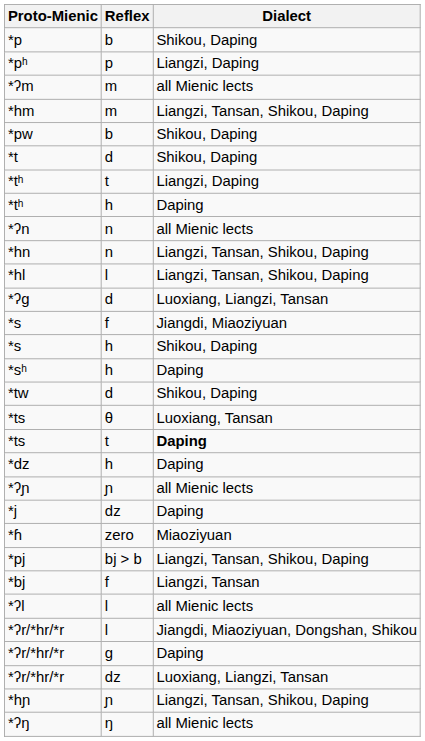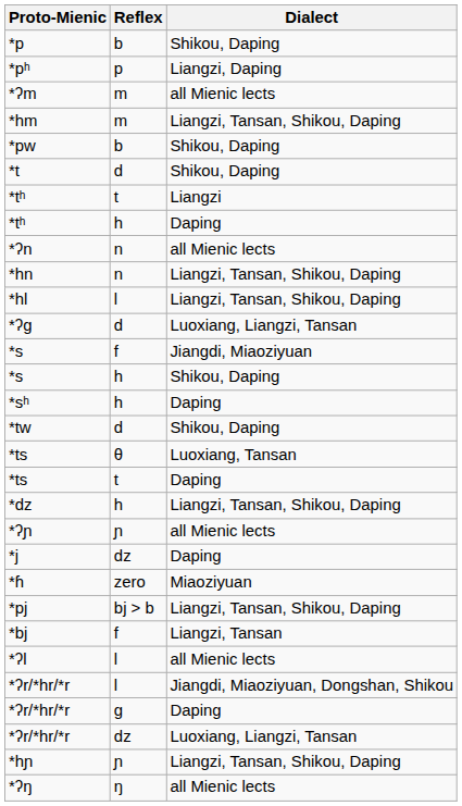 <table class="wikitable sortable">
 <tr>
 <th>Proto-Mienic</th>
 <th>Reflex</th>
 <th>Dialect</th>
 </tr>
 <tr>
 <td>*p</td>
 <td>b</td>
 <td>Shikou, Daping</td>
 </tr>
 <tr>
 <td>*pʰ</td>
 <td>p</td>
 <td>Liangzi, Daping</td>
 </tr>
 <tr>
 <td>*ʔm</td>
 <td>m</td>
 <td>all Mienic lects</td>
 </tr>
 <tr>
 <td>*hm</td>
 <td>m</td>
 <td>Liangzi, Tansan, Shikou, Daping</td>
 </tr>
 <tr>
 <td>*pw</td>
 <td>b</td>
 <td>Shikou, Daping</td>
 </tr>
 <tr>
 <td>*t</td>
 <td>d</td>
 <td>Shikou, Daping</td>
 </tr>
 <tr>
 <td>*tʰ</td>
 <td>t</td>
-<td>Liangzi, Daping</td>
+<td>Liangzi</td>
 </tr>
 <tr>
 <td>*tʰ</td>
 <td>h</td>
 <td>Daping</td>
 </tr>
 <tr>
 <td>*ʔn</td>
 <td>n</td>
 <td>all Mienic lects</td>
 </tr>
 <tr>
 <td>*hn</td>
 <td>n</td>
 <td>Liangzi, Tansan, Shikou, Daping</td>
 </tr>
 <tr>
 <td>*hl</td>
 <td>l</td>
 <td>Liangzi, Tansan, Shikou, Daping</td>
 </tr>
 <tr>
 <td>*ʔg</td>
 <td>d</td>
 <td>Luoxiang, Liangzi, Tansan</td>
 </tr>
 <tr>
 <td>*s</td>
 <td>f</td>
 <td>Jiangdi, Miaoziyuan</td>
 </tr>
 <tr>
 <td>*s</td>
 <td>h</td>
 <td>Shikou, Daping</td>
 </tr>
 <tr>
 <td>*sʰ</td>
 <td>h</td>
 <td>Daping</td>
 </tr>
 <tr>
 <td>*tw</td>
 <td>d</td>
 <td>Shikou, Daping</td>
 </tr>
 <tr>
 <td>*ts</td>
 <td>θ</td>
 <td>Luoxiang, Tansan</td>
 </tr>
 <tr>
 <td>*ts</td>
 <td>t</td>
-<td><strong>Daping</strong></td>
+<td>Daping</td>
 </tr>
 <tr>
 <td>*dz</td>
 <td>h</td>
-<td>Daping</td>
+<td>Liangzi, Tansan, Shikou, Daping</td>
 </tr>
 <tr>
 <td>*ʔɲ</td>
 <td>ɲ</td>
 <td>all Mienic lects</td>
 </tr>
 <tr>
 <td>*j</td>
 <td>dz</td>
 <td>Daping</td>
 </tr>
 <tr>
 <td>*ɦ</td>
 <td>zero</td>
 <td>Miaoziyuan</td>
 </tr>
 <tr>
 <td>*pj</td>
 <td>bj > b</td>
 <td>Liangzi, Tansan, Shikou, Daping</td>
 </tr>
 <tr>
 <td>*bj</td>
 <td>f</td>
 <td>Liangzi, Tansan</td>
 </tr>
 <tr>
 <td>*ʔl</td>
 <td>l</td>
 <td>all Mienic lects</td>
 </tr>
 <tr>
 <td>*ʔr/*hr/*r</td>
 <td>l</td>
 <td>Jiangdi, Miaoziyuan, Dongshan, Shikou</td>
 </tr>
 <tr>
 <td>*ʔr/*hr/*r</td>
 <td>g</td>
 <td>Daping</td>
 </tr>
 <tr>
 <td>*ʔr/*hr/*r</td>
 <td>dz</td>
 <td>Luoxiang, Liangzi, Tansan</td>
 </tr>
 <tr>
 <td>*hɲ</td>
 <td>ɲ</td>
 <td>Liangzi, Tansan, Shikou, Daping</td>
 </tr>
 <tr>
 <td>*ʔŋ</td>
 <td>ŋ</td>
 <td>all Mienic lects</td>
 </tr>
 </table>
